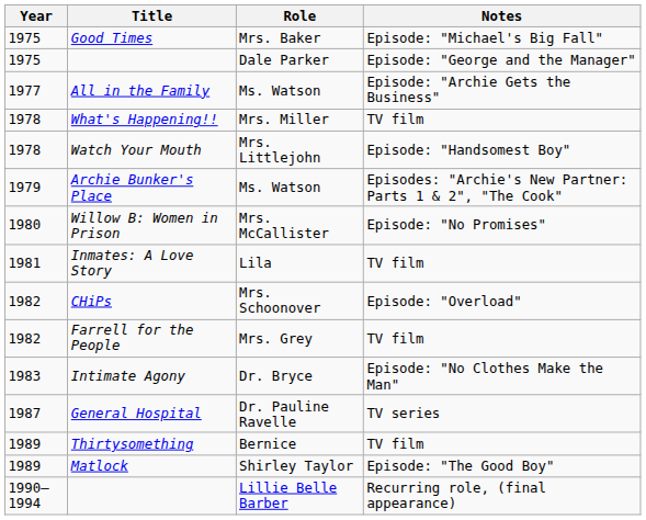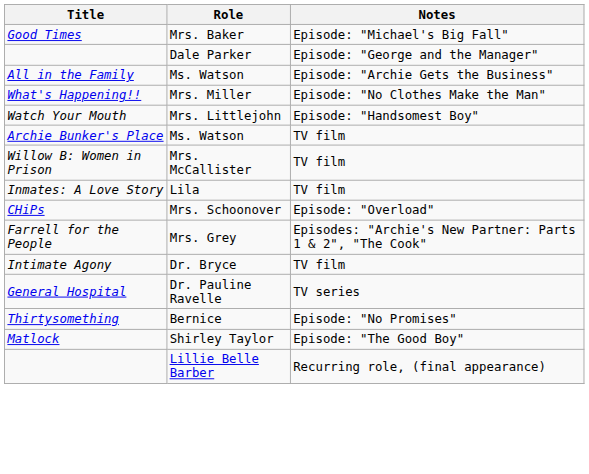 <table class="wikitable sortable">
 <tr>
-<th>Year</th>
 <th>Title</th>
 <th>Role</th>
 <th class="unsortable">Notes</th>
 </tr>
 <tr>
-<td>1975</td>
 <td><em><a href='#'>Good Times</a></em></td>
 <td>Mrs. Baker</td>
 <td>Episode: "Michael's Big Fall"</td>
 </tr>
 <tr>
-<td>1975</td>
 <td><em></em></td>
 <td>Dale Parker</td>
 <td>Episode: "George and the Manager"</td>
 </tr>
 <tr>
-<td>1977</td>
 <td><em><a href='#'>All in the Family</a></em></td>
 <td>Ms. Watson</td>
 <td>Episode: "Archie Gets the Business"</td>
 </tr>
 <tr>
-<td>1978</td>
 <td><em><a href='#'>What's Happening!!</a></em></td>
 <td>Mrs. Miller</td>
-<td>TV film</td>
+<td>Episode: "No Clothes Make the Man"</td>
 </tr>
 <tr>
-<td>1978</td>
 <td><em>Watch Your Mouth</em></td>
 <td>Mrs. Littlejohn</td>
 <td>Episode: "Handsomest Boy"</td>
 </tr>
 <tr>
-<td>1979</td>
 <td><em><a href='#'>Archie Bunker's Place</a></em></td>
 <td>Ms. Watson</td>
-<td>Episodes: "Archie's New Partner: Parts 1 & 2", "The Cook"</td>
+<td>TV film</td>
 </tr>
 <tr>
-<td>1980</td>
 <td><em>Willow B: Women in Prison</em></td>
 <td>Mrs. McCallister</td>
-<td>Episode: "No Promises"</td>
+<td>TV film</td>
 </tr>
 <tr>
-<td>1981</td>
 <td><em>Inmates: A Love Story</em></td>
 <td>Lila</td>
 <td>TV film</td>
 </tr>
 <tr>
-<td>1982</td>
 <td><em><a href='#'>CHiPs</a></em></td>
 <td>Mrs. Schoonover</td>
 <td>Episode: "Overload"</td>
 </tr>
 <tr>
-<td>1982</td>
 <td><em>Farrell for the People</em></td>
 <td>Mrs. Grey</td>
+<td>Episodes: "Archie's New Partner: Parts 1 & 2", "The Cook"</td>
+</tr>
+<tr>
+<td><em>Intimate Agony</em></td>
+<td>Dr. Bryce</td>
 <td>TV film</td>
 </tr>
 <tr>
-<td>1983</td>
-<td><em>Intimate Agony</em></td>
-<td>Dr. Bryce</td>
-<td>Episode: "No Clothes Make the Man"</td>
-</tr>
-<tr>
-<td>1987</td>
 <td><em><a href='#'>General Hospital</a></em></td>
 <td>Dr. Pauline Ravelle</td>
 <td>TV series</td>
 </tr>
 <tr>
-<td>1989</td>
 <td><em><a href='#'>Thirtysomething</a></em></td>
 <td>Bernice</td>
-<td>TV film</td>
+<td>Episode: "No Promises"</td>
 </tr>
 <tr>
-<td>1989</td>
 <td><em><a href='#'>Matlock</a></em></td>
 <td>Shirley Taylor</td>
 <td>Episode: "The Good Boy"</td>
 </tr>
 <tr>
-<td>1990–1994</td>
 <td><em></em></td>
 <td><a href='#'>Lillie Belle Barber</a></td>
 <td>Recurring role, (final appearance)</td>
 </tr>
 </table>
